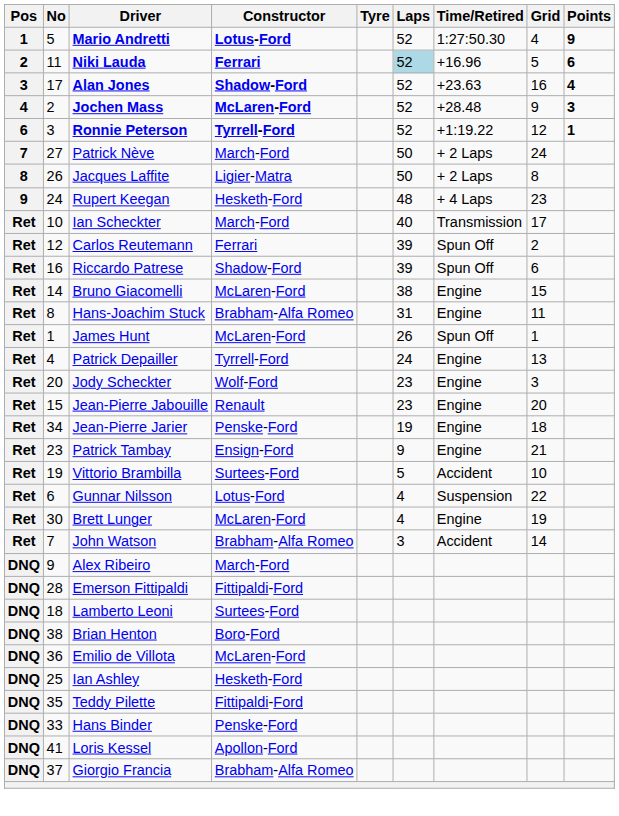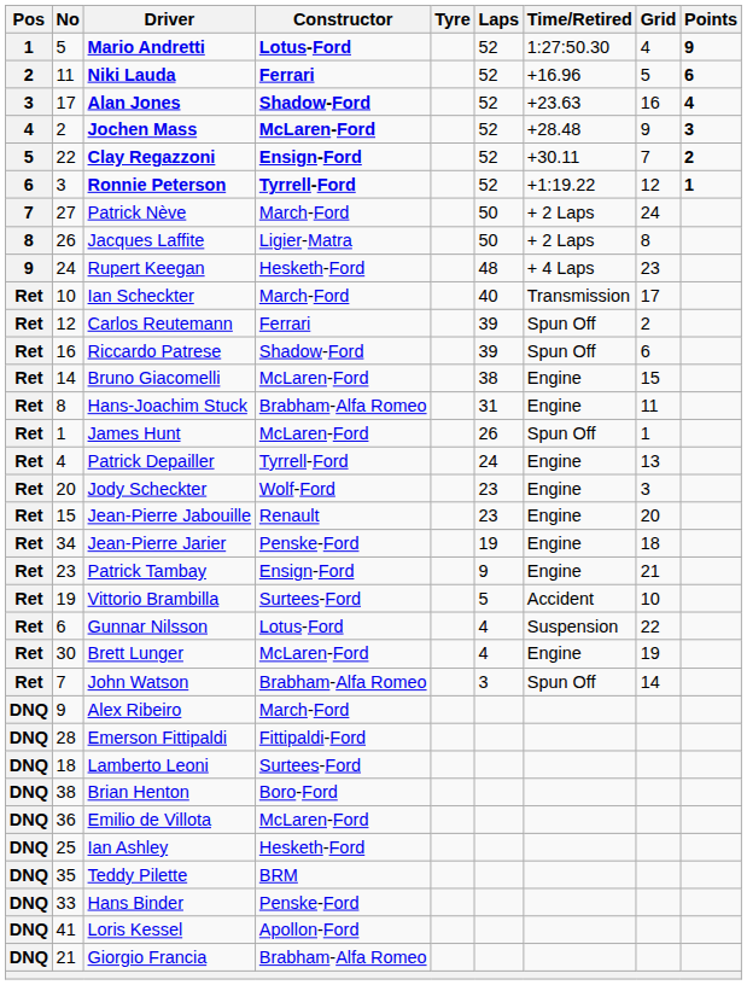 <table class="wikitable" style="font-size: 95%;">
 <tr>
 <th>Pos</th>
 <th>No</th>
 <th>Driver</th>
 <th>Constructor</th>
 <th>Tyre</th>
 <th>Laps</th>
 <th>Time/Retired</th>
 <th>Grid</th>
 <th>Points</th>
 </tr>
 <tr>
 <th>1</th>
 <td>5</td>
 <td> <strong><a href='#'>Mario Andretti</a></strong></td>
 <td><strong><a href='#'>Lotus</a>-<a href='#'>Ford</a></strong></td>
 <td></td>
 <td>52</td>
 <td>1:27:50.30</td>
 <td>4</td>
 <td><strong>9</strong></td>
 </tr>
 <tr>
 <th>2</th>
 <td>11</td>
 <td> <strong><a href='#'>Niki Lauda</a></strong></td>
 <td><strong><a href='#'>Ferrari</a></strong></td>
 <td></td>
-<td style="background: lightblue;">52</td>
+<td>52</td>
 <td>+16.96</td>
 <td>5</td>
 <td><strong>6</strong></td>
 </tr>
 <tr>
 <th>3</th>
 <td>17</td>
 <td> <strong><a href='#'>Alan Jones</a></strong></td>
 <td><strong><a href='#'>Shadow</a>-<a href='#'>Ford</a></strong></td>
 <td></td>
 <td>52</td>
 <td>+23.63</td>
 <td>16</td>
 <td><strong>4</strong></td>
 </tr>
 <tr>
 <th>4</th>
 <td>2</td>
 <td> <strong><a href='#'>Jochen Mass</a></strong></td>
 <td><strong><a href='#'>McLaren</a>-<a href='#'>Ford</a></strong></td>
 <td></td>
 <td>52</td>
 <td>+28.48</td>
 <td>9</td>
 <td><strong>3</strong></td>
+</tr>
+<tr>
+<th>5</th>
+<td>22</td>
+<td> <strong><a href='#'>Clay Regazzoni</a></strong></td>
+<td><strong><a href='#'>Ensign</a>-<a href='#'>Ford</a></strong></td>
+<td></td>
+<td>52</td>
+<td>+30.11</td>
+<td>7</td>
+<td><strong>2</strong></td>
 </tr>
 <tr>
 <th>6</th>
 <td>3</td>
 <td> <strong><a href='#'>Ronnie Peterson</a></strong></td>
 <td><strong><a href='#'>Tyrrell</a>-<a href='#'>Ford</a></strong></td>
 <td></td>
 <td>52</td>
 <td>+1:19.22</td>
 <td>12</td>
 <td><strong>1</strong></td>
 </tr>
 <tr>
 <th>7</th>
 <td>27</td>
 <td> <a href='#'>Patrick Nève</a></td>
 <td><a href='#'>March</a>-<a href='#'>Ford</a></td>
 <td></td>
 <td>50</td>
 <td>+ 2 Laps</td>
 <td>24</td>
 <td> </td>
 </tr>
 <tr>
 <th>8</th>
 <td>26</td>
 <td> <a href='#'>Jacques Laffite</a></td>
 <td><a href='#'>Ligier</a>-<a href='#'>Matra</a></td>
 <td></td>
 <td>50</td>
 <td>+ 2 Laps</td>
 <td>8</td>
 <td> </td>
 </tr>
 <tr>
 <th>9</th>
 <td>24</td>
 <td> <a href='#'>Rupert Keegan</a></td>
 <td><a href='#'>Hesketh</a>-<a href='#'>Ford</a></td>
 <td></td>
 <td>48</td>
 <td>+ 4 Laps</td>
 <td>23</td>
 <td> </td>
 </tr>
 <tr>
 <th>Ret</th>
 <td>10</td>
 <td> <a href='#'>Ian Scheckter</a></td>
 <td><a href='#'>March</a>-<a href='#'>Ford</a></td>
 <td></td>
 <td>40</td>
 <td>Transmission</td>
 <td>17</td>
 <td> </td>
 </tr>
 <tr>
 <th>Ret</th>
 <td>12</td>
 <td> <a href='#'>Carlos Reutemann</a></td>
 <td><a href='#'>Ferrari</a></td>
 <td></td>
 <td>39</td>
 <td>Spun Off</td>
 <td>2</td>
 <td> </td>
 </tr>
 <tr>
 <th>Ret</th>
 <td>16</td>
 <td> <a href='#'>Riccardo Patrese</a></td>
 <td><a href='#'>Shadow</a>-<a href='#'>Ford</a></td>
 <td></td>
 <td>39</td>
 <td>Spun Off</td>
 <td>6</td>
 <td> </td>
 </tr>
 <tr>
 <th>Ret</th>
 <td>14</td>
 <td> <a href='#'>Bruno Giacomelli</a></td>
 <td><a href='#'>McLaren</a>-<a href='#'>Ford</a></td>
 <td></td>
 <td>38</td>
 <td>Engine</td>
 <td>15</td>
 <td> </td>
 </tr>
 <tr>
 <th>Ret</th>
 <td>8</td>
 <td> <a href='#'>Hans-Joachim Stuck</a></td>
 <td><a href='#'>Brabham</a>-<a href='#'>Alfa Romeo</a></td>
 <td></td>
 <td>31</td>
 <td>Engine</td>
 <td>11</td>
 <td> </td>
 </tr>
 <tr>
 <th>Ret</th>
 <td>1</td>
 <td> <a href='#'>James Hunt</a></td>
 <td><a href='#'>McLaren</a>-<a href='#'>Ford</a></td>
 <td></td>
 <td>26</td>
 <td>Spun Off</td>
 <td>1</td>
 <td> </td>
 </tr>
 <tr>
 <th>Ret</th>
 <td>4</td>
 <td> <a href='#'>Patrick Depailler</a></td>
 <td><a href='#'>Tyrrell</a>-<a href='#'>Ford</a></td>
 <td></td>
 <td>24</td>
 <td>Engine</td>
 <td>13</td>
 <td> </td>
 </tr>
 <tr>
 <th>Ret</th>
 <td>20</td>
 <td> <a href='#'>Jody Scheckter</a></td>
 <td><a href='#'>Wolf</a>-<a href='#'>Ford</a></td>
 <td></td>
 <td>23</td>
 <td>Engine</td>
 <td>3</td>
 <td> </td>
 </tr>
 <tr>
 <th>Ret</th>
 <td>15</td>
 <td> <a href='#'>Jean-Pierre Jabouille</a></td>
 <td><a href='#'>Renault</a></td>
 <td></td>
 <td>23</td>
 <td>Engine</td>
 <td>20</td>
 <td> </td>
 </tr>
 <tr>
 <th>Ret</th>
 <td>34</td>
 <td> <a href='#'>Jean-Pierre Jarier</a></td>
 <td><a href='#'>Penske</a>-<a href='#'>Ford</a></td>
 <td></td>
 <td>19</td>
 <td>Engine</td>
 <td>18</td>
 <td> </td>
 </tr>
 <tr>
 <th>Ret</th>
 <td>23</td>
 <td> <a href='#'>Patrick Tambay</a></td>
 <td><a href='#'>Ensign</a>-<a href='#'>Ford</a></td>
 <td></td>
 <td>9</td>
 <td>Engine</td>
 <td>21</td>
 <td> </td>
 </tr>
 <tr>
 <th>Ret</th>
 <td>19</td>
 <td> <a href='#'>Vittorio Brambilla</a></td>
 <td><a href='#'>Surtees</a>-<a href='#'>Ford</a></td>
 <td></td>
 <td>5</td>
 <td>Accident</td>
 <td>10</td>
 <td> </td>
 </tr>
 <tr>
 <th>Ret</th>
 <td>6</td>
 <td> <a href='#'>Gunnar Nilsson</a></td>
 <td><a href='#'>Lotus</a>-<a href='#'>Ford</a></td>
 <td></td>
 <td>4</td>
 <td>Suspension</td>
 <td>22</td>
 <td> </td>
 </tr>
 <tr>
 <th>Ret</th>
 <td>30</td>
 <td> <a href='#'>Brett Lunger</a></td>
 <td><a href='#'>McLaren</a>-<a href='#'>Ford</a></td>
 <td></td>
 <td>4</td>
 <td>Engine</td>
 <td>19</td>
 <td> </td>
 </tr>
 <tr>
 <th>Ret</th>
 <td>7</td>
 <td> <a href='#'>John Watson</a></td>
 <td><a href='#'>Brabham</a>-<a href='#'>Alfa Romeo</a></td>
 <td></td>
 <td>3</td>
-<td>Accident</td>
+<td>Spun Off</td>
 <td>14</td>
 <td> </td>
 </tr>
 <tr>
 <th>DNQ</th>
 <td>9</td>
 <td> <a href='#'>Alex Ribeiro</a></td>
 <td><a href='#'>March</a>-<a href='#'>Ford</a></td>
 <td></td>
 <td> </td>
 <td> </td>
 <td> </td>
 <td> </td>
 </tr>
 <tr>
 <th>DNQ</th>
 <td>28</td>
 <td> <a href='#'>Emerson Fittipaldi</a></td>
 <td><a href='#'>Fittipaldi</a>-<a href='#'>Ford</a></td>
 <td></td>
 <td> </td>
 <td> </td>
 <td> </td>
 <td> </td>
 </tr>
 <tr>
 <th>DNQ</th>
 <td>18</td>
 <td> <a href='#'>Lamberto Leoni</a></td>
 <td><a href='#'>Surtees</a>-<a href='#'>Ford</a></td>
 <td></td>
 <td> </td>
 <td> </td>
 <td> </td>
 <td> </td>
 </tr>
 <tr>
 <th>DNQ</th>
 <td>38</td>
 <td> <a href='#'>Brian Henton</a></td>
 <td><a href='#'>Boro</a>-<a href='#'>Ford</a></td>
 <td></td>
 <td> </td>
 <td> </td>
 <td> </td>
 <td> </td>
 </tr>
 <tr>
 <th>DNQ</th>
 <td>36</td>
 <td> <a href='#'>Emilio de Villota</a></td>
 <td><a href='#'>McLaren</a>-<a href='#'>Ford</a></td>
 <td></td>
 <td> </td>
 <td> </td>
 <td> </td>
 <td> </td>
 </tr>
 <tr>
 <th>DNQ</th>
 <td>25</td>
 <td> <a href='#'>Ian Ashley</a></td>
 <td><a href='#'>Hesketh</a>-<a href='#'>Ford</a></td>
 <td></td>
 <td> </td>
 <td> </td>
 <td> </td>
 <td> </td>
 </tr>
 <tr>
 <th>DNQ</th>
 <td>35</td>
 <td> <a href='#'>Teddy Pilette</a></td>
-<td><a href='#'>Fittipaldi</a>-<a href='#'>Ford</a></td>
+<td><a href='#'>BRM</a></td>
 <td></td>
 <td> </td>
 <td> </td>
 <td> </td>
 <td> </td>
 </tr>
 <tr>
 <th>DNQ</th>
 <td>33</td>
 <td> <a href='#'>Hans Binder</a></td>
 <td><a href='#'>Penske</a>-<a href='#'>Ford</a></td>
 <td></td>
 <td> </td>
 <td> </td>
 <td> </td>
 <td> </td>
 </tr>
 <tr>
 <th>DNQ</th>
 <td>41</td>
 <td> <a href='#'>Loris Kessel</a></td>
 <td><a href='#'>Apollon</a>-<a href='#'>Ford</a></td>
 <td></td>
 <td> </td>
 <td> </td>
 <td> </td>
 <td> </td>
 </tr>
 <tr>
 <th>DNQ</th>
-<td>37</td>
+<td>21</td>
 <td> <a href='#'>Giorgio Francia</a></td>
 <td><a href='#'>Brabham</a>-<a href='#'>Alfa Romeo</a></td>
 <td></td>
 <td> </td>
 <td> </td>
 <td> </td>
 <td> </td>
 </tr>
 <tr>
 <th colspan="9"></th>
 </tr>
 </table>
